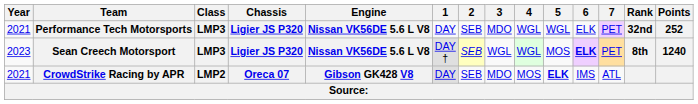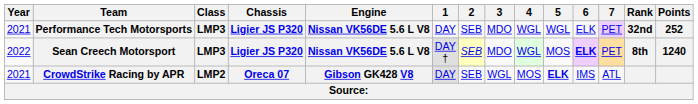 <table class="wikitable" style="text-align:center; font-size:85%">
 <tr>
 <th>Year</th>
 <th>Team</th>
 <th>Class</th>
 <th>Chassis</th>
 <th>Engine</th>
 <th>1</th>
 <th>2</th>
 <th>3</th>
 <th>4</th>
 <th>5</th>
 <th>6</th>
 <th>7</th>
 <th>Rank</th>
 <th>Points</th>
 </tr>
 <tr>
 <td><a href='#'>2021</a></td>
 <th nowrap>Performance Tech Motorsports</th>
 <th>LMP3</th>
 <th nowrap><a href='#'>Ligier JS P320</a></th>
 <th nowrap><a href='#'>Nissan VK56DE</a> 5.6 L V8</th>
 <td style="background:#;"><a href='#'>DAY</a></td>
 <td style="background:#;"><a href='#'>SEB</a></td>
 <td style="background:#;"><a href='#'>MDO</a></td>
 <td style="background:#;"><a href='#'>WGL</a></td>
 <td style="background:#;"><a href='#'>WGL</a></td>
 <td style="background:#;"><a href='#'>ELK</a></td>
 <td style="background:#efcfff;"><a href='#'>PET</a><br></td>
 <th>32nd</th>
 <th>252</th>
 </tr>
 <tr>
-<td><a href='#'>2023</a></td>
+<td><a href='#'>2022</a></td>
 <th nowrap>Sean Creech Motorsport</th>
 <th>LMP3</th>
 <th nowrap><a href='#'>Ligier JS P320</a></th>
 <th nowrap><a href='#'>Nissan VK56DE</a> 5.6 L V8</th>
 <td style="background:#DFDFDF;"><a href='#'>DAY</a><br>†</td>
 <td style="background:#FFFFBF;"><em><a href='#'>SEB</a></em><br></td>
-<td style="background:#;"><a href='#'>WGL</a></td>
+<td style="background:#;"><a href='#'>MDO</a></td>
 <td style="background:#DFFFDF;"><a href='#'>WGL</a><br></td>
 <td style="background:#;"><a href='#'>MOS</a></td>
 <td style="background:#EFCFFF;"><strong><a href='#'>ELK</a></strong><br></td>
 <td style="background:#FFDF9F;"><a href='#'>PET</a><br></td>
 <th>8th</th>
 <th>1240</th>
 </tr>
 <tr>
 <td><a href='#'>2021</a></td>
 <th nowrap><a href='#'>CrowdStrike</a> Racing by APR</th>
 <th>LMP2</th>
 <th nowrap><a href='#'>Oreca 07</a></th>
 <th nowrap><a href='#'>Gibson</a> GK428 <a href='#'>V8</a></th>
 <td style="background:#dfdfdf;"><a href='#'>DAY</a><br></td>
 <td style="background:#;"><a href='#'>SEB</a></td>
-<td style="background:#;"><a href='#'>MDO</a></td>
+<td style="background:#;"><a href='#'>WGL</a></td>
 <td style="background:#;"><a href='#'>MOS</a></td>
 <td style="background:#;"><strong><a href='#'>ELK</a></strong></td>
 <td style="background:#;"><a href='#'>IMS</a></td>
 <td style="background:#;"><a href='#'>ATL</a></td>
 <th></th>
 <th></th>
 </tr>
 <tr>
 <th colspan="14">Source:</th>
 </tr>
 </table>
